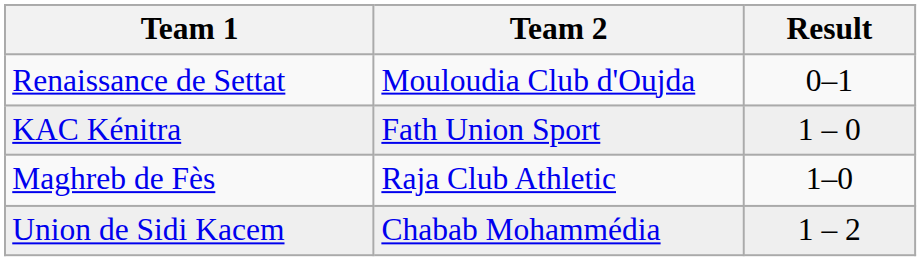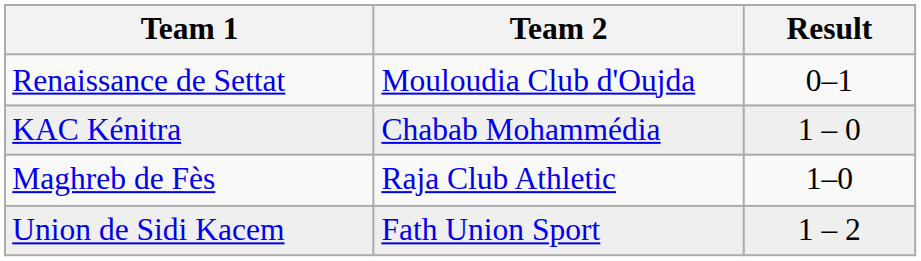 <table class="wikitable">
 <tr>
 <th width="180">Team 1</th>
 <th width="180">Team 2</th>
 <th width="80">Result</th>
 </tr>
 <tr>
 <td><a href='#'>Renaissance de Settat</a></td>
 <td><a href='#'>Mouloudia Club d'Oujda</a></td>
 <td align="center">0–1</td>
 </tr>
 <tr style="background:#EFEFEF">
 <td><a href='#'>KAC Kénitra</a></td>
-<td><a href='#'>Fath Union Sport</a></td>
+<td><a href='#'>Chabab Mohammédia</a></td>
 <td align="center">1 – 0</td>
 </tr>
 <tr>
 <td><a href='#'>Maghreb de Fès</a></td>
 <td><a href='#'>Raja Club Athletic</a></td>
 <td align="center">1–0</td>
 </tr>
 <tr style="background:#EFEFEF">
 <td><a href='#'>Union de Sidi Kacem</a></td>
-<td><a href='#'>Chabab Mohammédia</a></td>
+<td><a href='#'>Fath Union Sport</a></td>
 <td align="center">1 – 2</td>
 </tr>
 </table>
